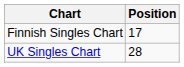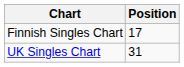 <table class="wikitable">
 <tr>
 <th>Chart</th>
 <th>Position</th>
 </tr>
 <tr>
 <td>Finnish Singles Chart</td>
 <td>17</td>
 </tr>
 <tr>
 <td><a href='#'>UK Singles Chart</a></td>
-<td>28</td>
+<td>31</td>
 </tr>
 </table>
